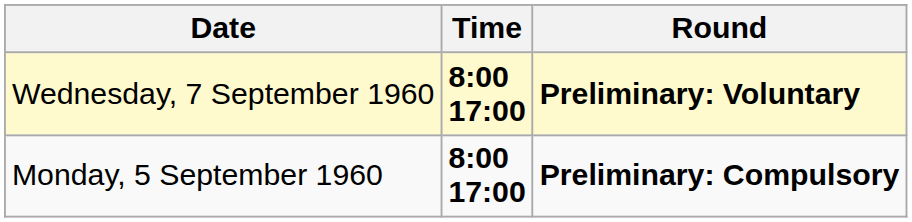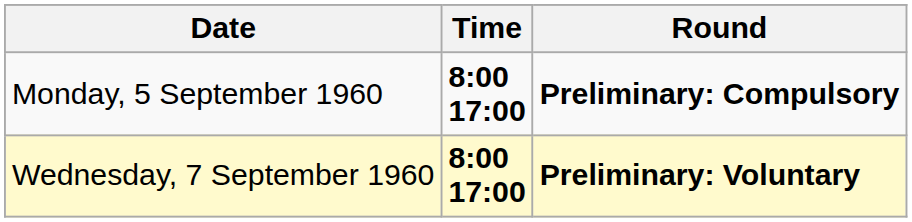 <table class="wikitable">
 <tr>
 <th>Date</th>
 <th>Time</th>
 <th>Round</th>
 </tr>
+<tr>
+<td>Monday, 5 September 1960</td>
+<td><strong>8:00</strong><br><strong>17:00</strong></td>
+<td><strong>Preliminary: Compulsory</strong></td>
+</tr>
 <tr style=background:lemonchiffon>
 <td>Wednesday, 7 September 1960</td>
 <td><strong>8:00</strong><br><strong>17:00</strong></td>
 <td><strong>Preliminary: Voluntary</strong></td>
 </tr>
-<tr>
-<td>Monday, 5 September 1960</td>
-<td><strong>8:00</strong><br><strong>17:00</strong></td>
-<td><strong>Preliminary: Compulsory</strong></td>
-</tr>
 </table>
